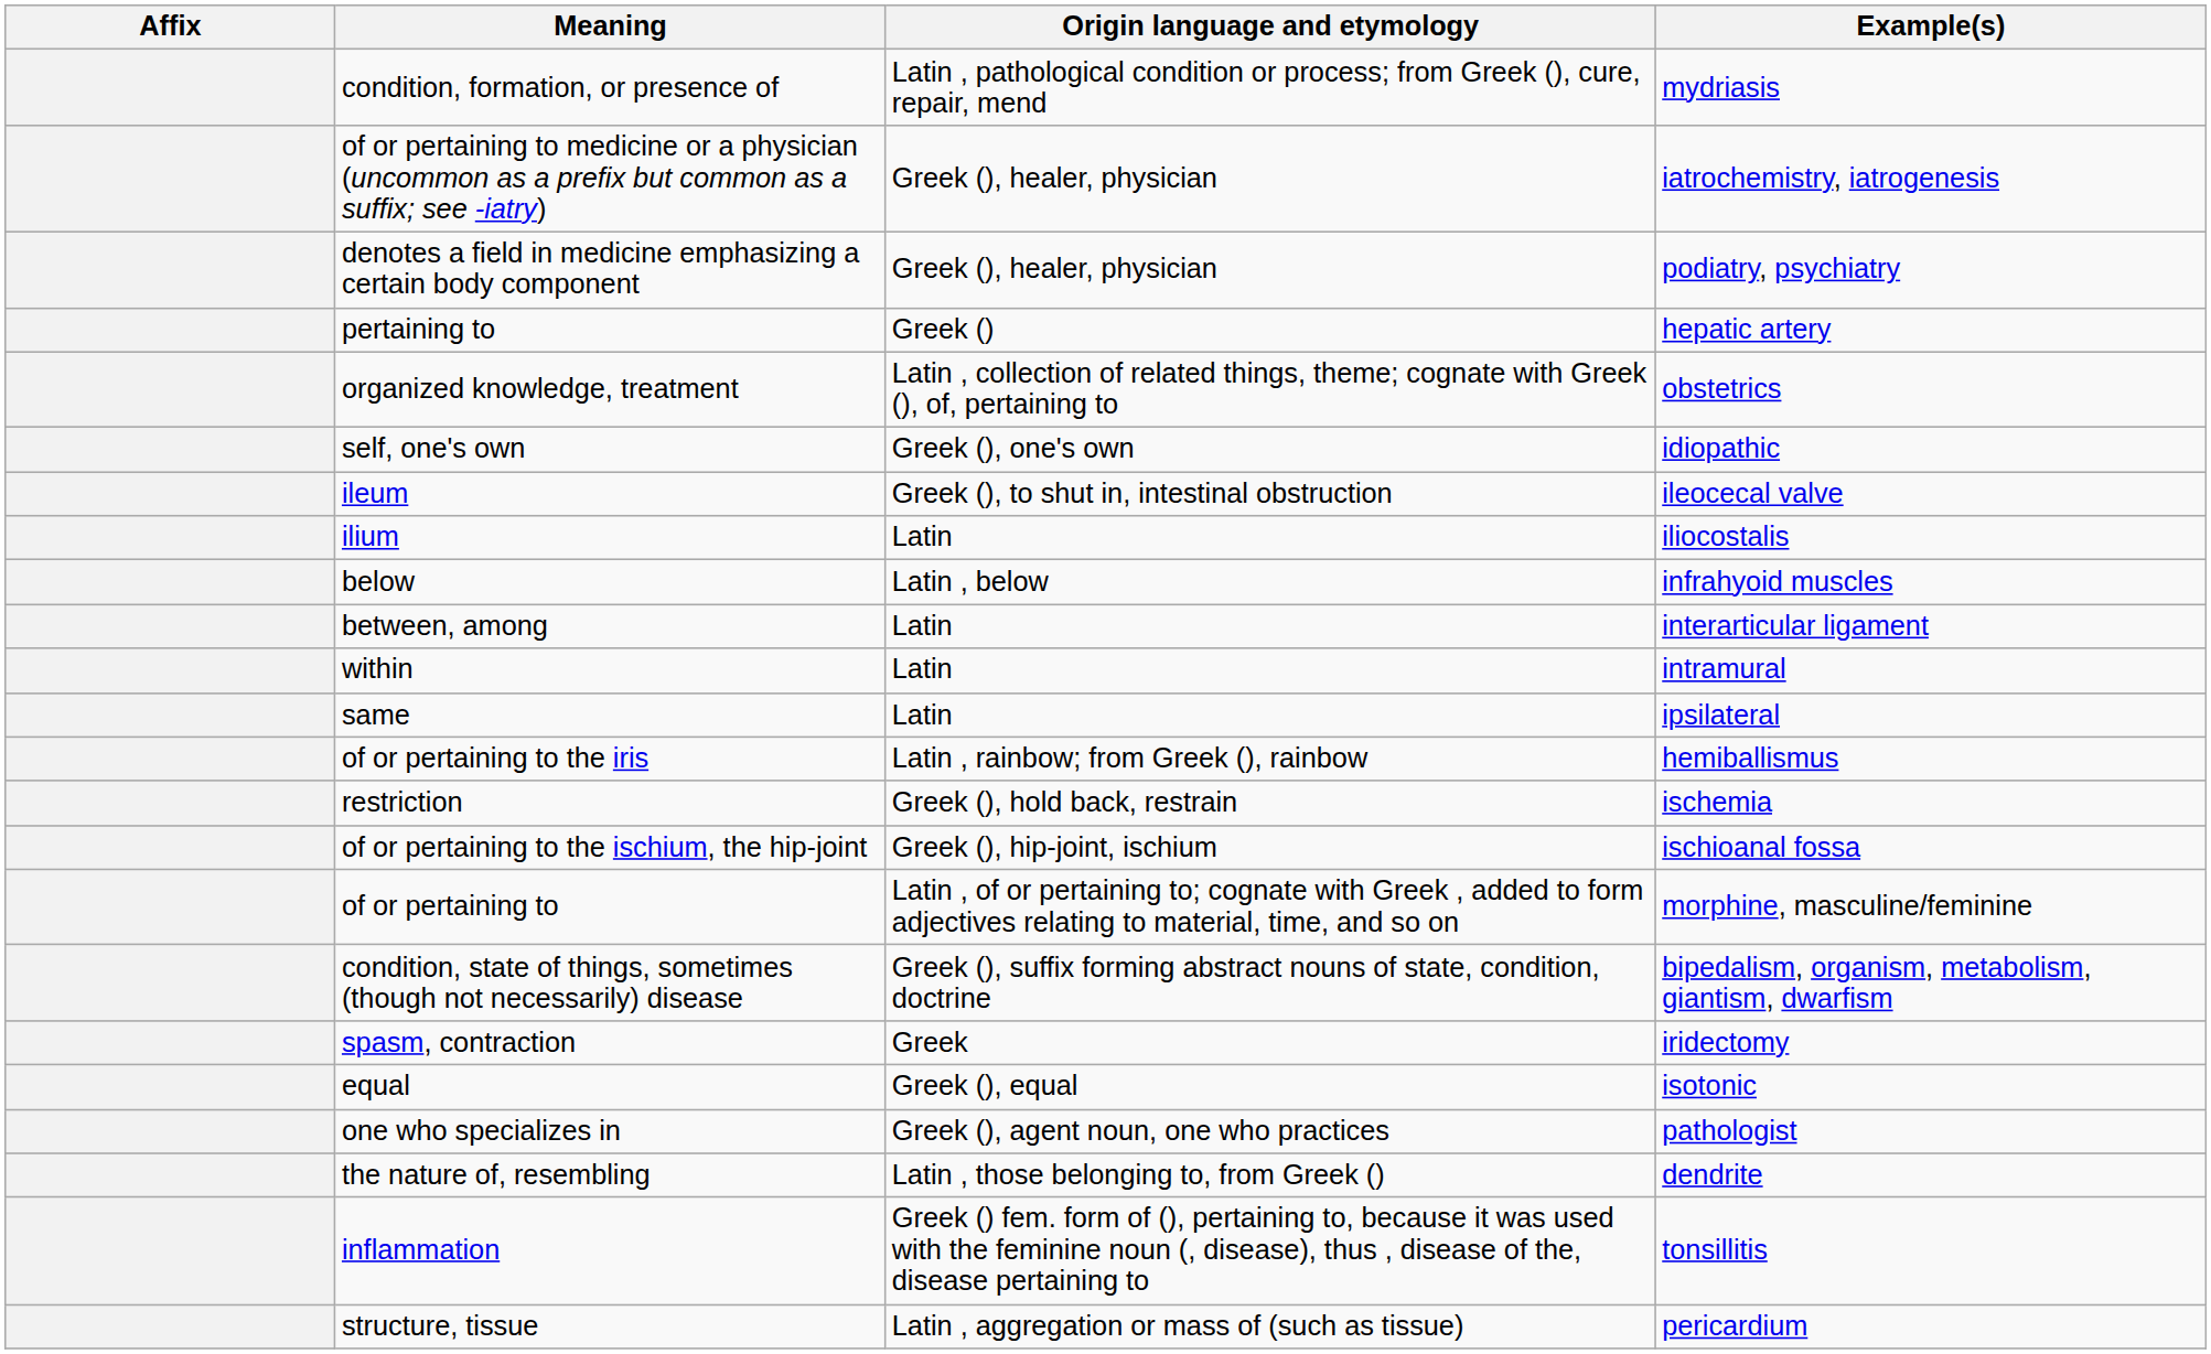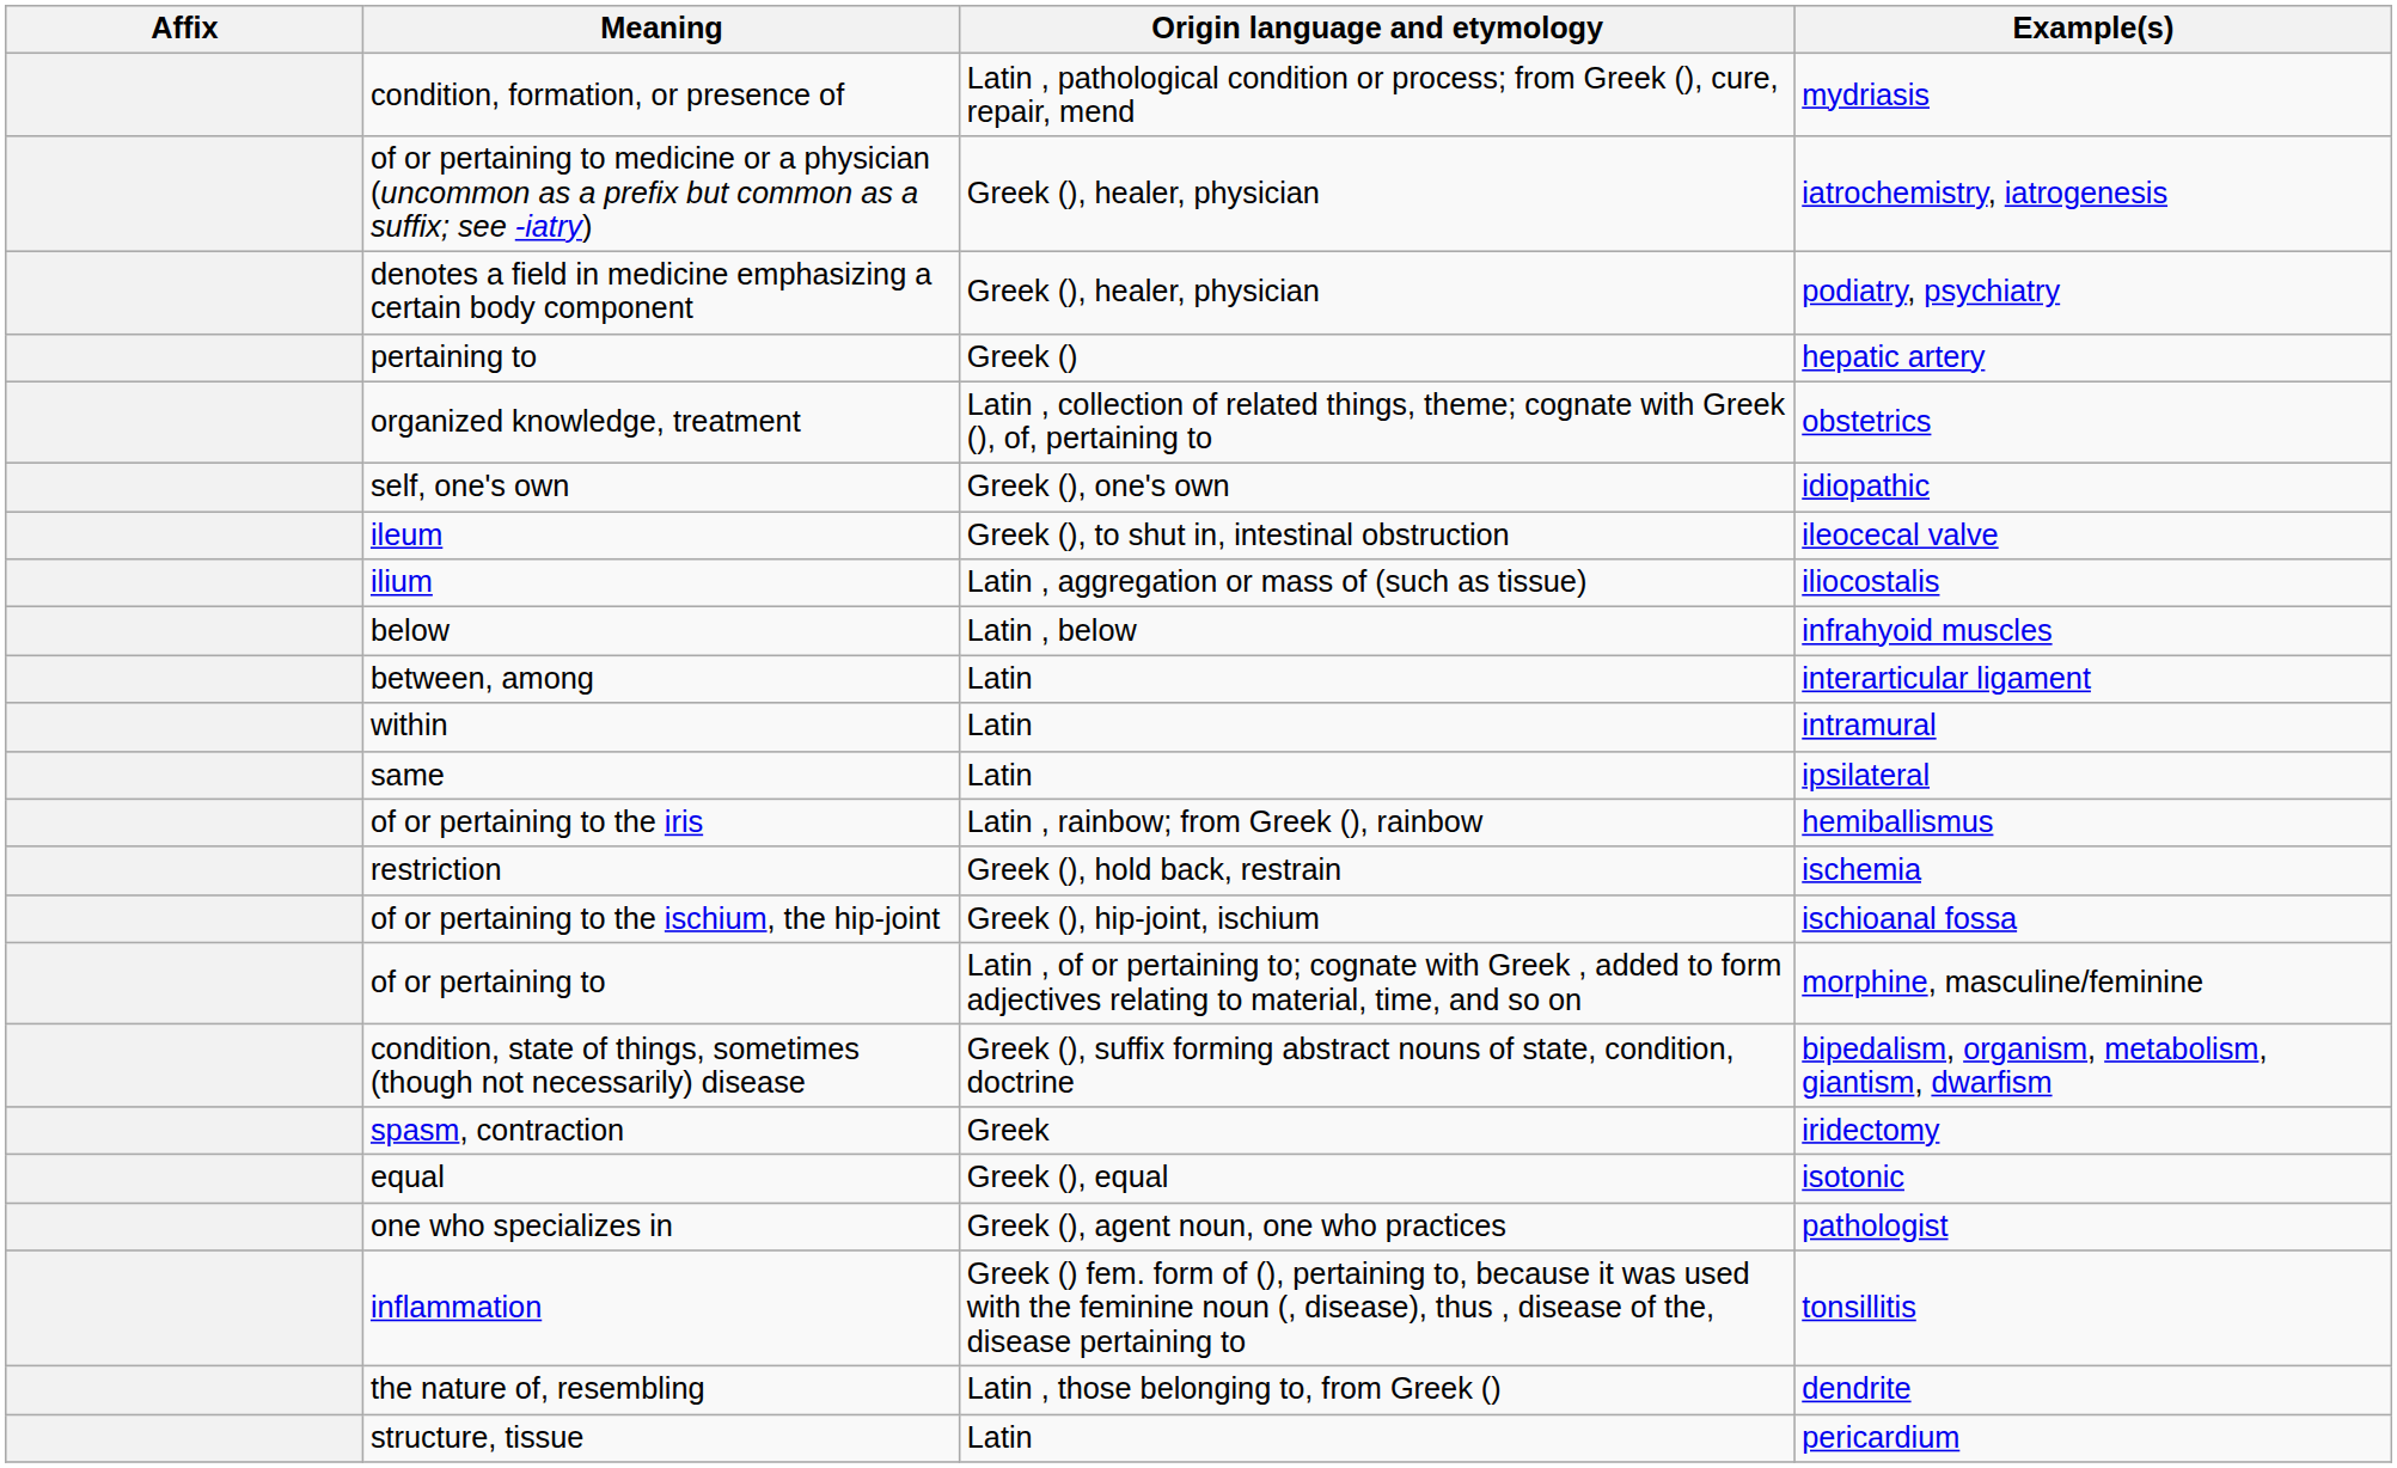 <table class="wikitable plainrowheaders" style="width:100%;">
 <tr>
 <th scope="col" style="width: 15%">Affix</th>
 <th scope="col" style="width: 25%">Meaning</th>
 <th scope="col" style="width: 35%">Origin language and etymology</th>
 <th scope="col" style="width: 25%">Example(s)</th>
 </tr>
 <tr>
 <th scope="row"><strong></strong></th>
 <td>condition, formation, or presence of</td>
 <td>Latin , pathological condition or process; from Greek  (), cure, repair, mend</td>
 <td><a href='#'>mydriasis</a></td>
 </tr>
 <tr>
 <th scope="row"><strong></strong></th>
 <td>of or pertaining to medicine or a physician (<em>uncommon as a prefix but common as a suffix; see <a href='#'>-iatry</a></em>)</td>
 <td>Greek  (), healer, physician</td>
 <td><a href='#'>iatrochemistry</a>, <a href='#'>iatrogenesis</a></td>
 </tr>
 <tr>
 <th scope="row"><strong></strong></th>
 <td>denotes a field in medicine emphasizing a certain body component</td>
 <td>Greek  (), healer, physician</td>
 <td><a href='#'>podiatry</a>, <a href='#'>psychiatry</a></td>
 </tr>
 <tr>
 <th scope="row"><strong></strong></th>
 <td>pertaining to</td>
 <td>Greek  ()</td>
 <td><a href='#'>hepatic artery</a></td>
 </tr>
 <tr>
 <th scope="row"><strong></strong></th>
 <td>organized knowledge, treatment</td>
 <td>Latin , collection of related things, theme; cognate with Greek  (), of, pertaining to</td>
 <td><a href='#'>obstetrics</a></td>
 </tr>
 <tr>
 <th scope="row"><strong></strong></th>
 <td>self, one's own</td>
 <td>Greek  (), one's own</td>
 <td><a href='#'>idiopathic</a></td>
 </tr>
 <tr>
 <th scope="row"><strong></strong></th>
 <td><a href='#'>ileum</a></td>
 <td>Greek  (), to shut in, intestinal obstruction</td>
 <td><a href='#'>ileocecal valve</a></td>
 </tr>
 <tr>
 <th scope="row"><strong></strong></th>
 <td><a href='#'>ilium</a></td>
-<td>Latin </td>
+<td>Latin , aggregation or mass of (such as tissue)</td>
 <td><a href='#'>iliocostalis</a></td>
 </tr>
 <tr>
 <th scope="row"><strong></strong></th>
 <td>below</td>
 <td>Latin , below</td>
 <td><a href='#'>infrahyoid muscles</a></td>
 </tr>
 <tr>
 <th scope="row"><strong></strong></th>
 <td>between, among</td>
 <td>Latin </td>
 <td><a href='#'>interarticular ligament</a></td>
 </tr>
 <tr>
 <th scope="row"><strong></strong></th>
 <td>within</td>
 <td>Latin </td>
 <td><a href='#'>intramural</a></td>
 </tr>
 <tr>
 <th scope="row"><strong></strong></th>
 <td>same</td>
 <td>Latin </td>
 <td><a href='#'>ipsilateral</a></td>
 </tr>
 <tr>
 <th scope="row"><strong></strong></th>
 <td>of or pertaining to the <a href='#'>iris</a></td>
 <td>Latin , rainbow; from Greek  (), rainbow</td>
 <td><a href='#'>hemiballismus</a></td>
 </tr>
 <tr>
 <th scope="row"><strong></strong></th>
 <td>restriction</td>
 <td>Greek  (), hold back, restrain</td>
 <td><a href='#'>ischemia</a></td>
 </tr>
 <tr>
 <th scope="row"><strong></strong></th>
 <td>of or pertaining to the <a href='#'>ischium</a>, the hip-joint</td>
 <td>Greek  (), hip-joint, ischium</td>
 <td><a href='#'>ischioanal fossa</a></td>
 </tr>
 <tr>
 <th scope="row"><strong></strong></th>
 <td>of or pertaining to</td>
 <td>Latin , of or pertaining to; cognate with Greek , added to form adjectives relating to material, time, and so on</td>
 <td><a href='#'>morphine</a>, masculine/feminine</td>
 </tr>
 <tr>
 <th scope="row"><strong></strong></th>
 <td>condition, state of things, sometimes (though not necessarily) disease</td>
 <td>Greek  (), suffix forming abstract nouns of state, condition, doctrine</td>
 <td><a href='#'>bipedalism</a>, <a href='#'>organism</a>, <a href='#'>metabolism</a>, <a href='#'>giantism</a>, <a href='#'>dwarfism</a></td>
 </tr>
 <tr>
 <th scope="row"><strong></strong></th>
 <td><a href='#'>spasm</a>, contraction</td>
 <td>Greek </td>
 <td><a href='#'>iridectomy</a></td>
 </tr>
 <tr>
 <th scope="row"><strong></strong></th>
 <td>equal</td>
 <td>Greek  (), equal</td>
 <td><a href='#'>isotonic</a></td>
 </tr>
 <tr>
 <th scope="row"><strong></strong></th>
 <td>one who specializes in</td>
 <td>Greek  (), agent noun, one who practices</td>
 <td><a href='#'>pathologist</a></td>
 </tr>
 <tr>
 <th scope="row"><strong></strong></th>
+<td><a href='#'>inflammation</a></td>
+<td>Greek  () fem. form of  (), pertaining to, because it was used with the feminine noun  (, disease), thus , disease of the, disease pertaining to</td>
+<td><a href='#'>tonsillitis</a></td>
+</tr>
+<tr>
+<th scope="row"><strong></strong></th>
 <td>the nature of, resembling</td>
 <td>Latin , those belonging to, from Greek  ()</td>
 <td><a href='#'>dendrite</a></td>
 </tr>
 <tr>
 <th scope="row"><strong></strong></th>
-<td><a href='#'>inflammation</a></td>
-<td>Greek  () fem. form of  (), pertaining to, because it was used with the feminine noun  (, disease), thus , disease of the, disease pertaining to</td>
-<td><a href='#'>tonsillitis</a></td>
-</tr>
-<tr>
-<th scope="row"><strong></strong></th>
 <td>structure, tissue</td>
-<td>Latin , aggregation or mass of (such as tissue)</td>
+<td>Latin </td>
 <td><a href='#'>pericardium</a></td>
 </tr>
 </table>
